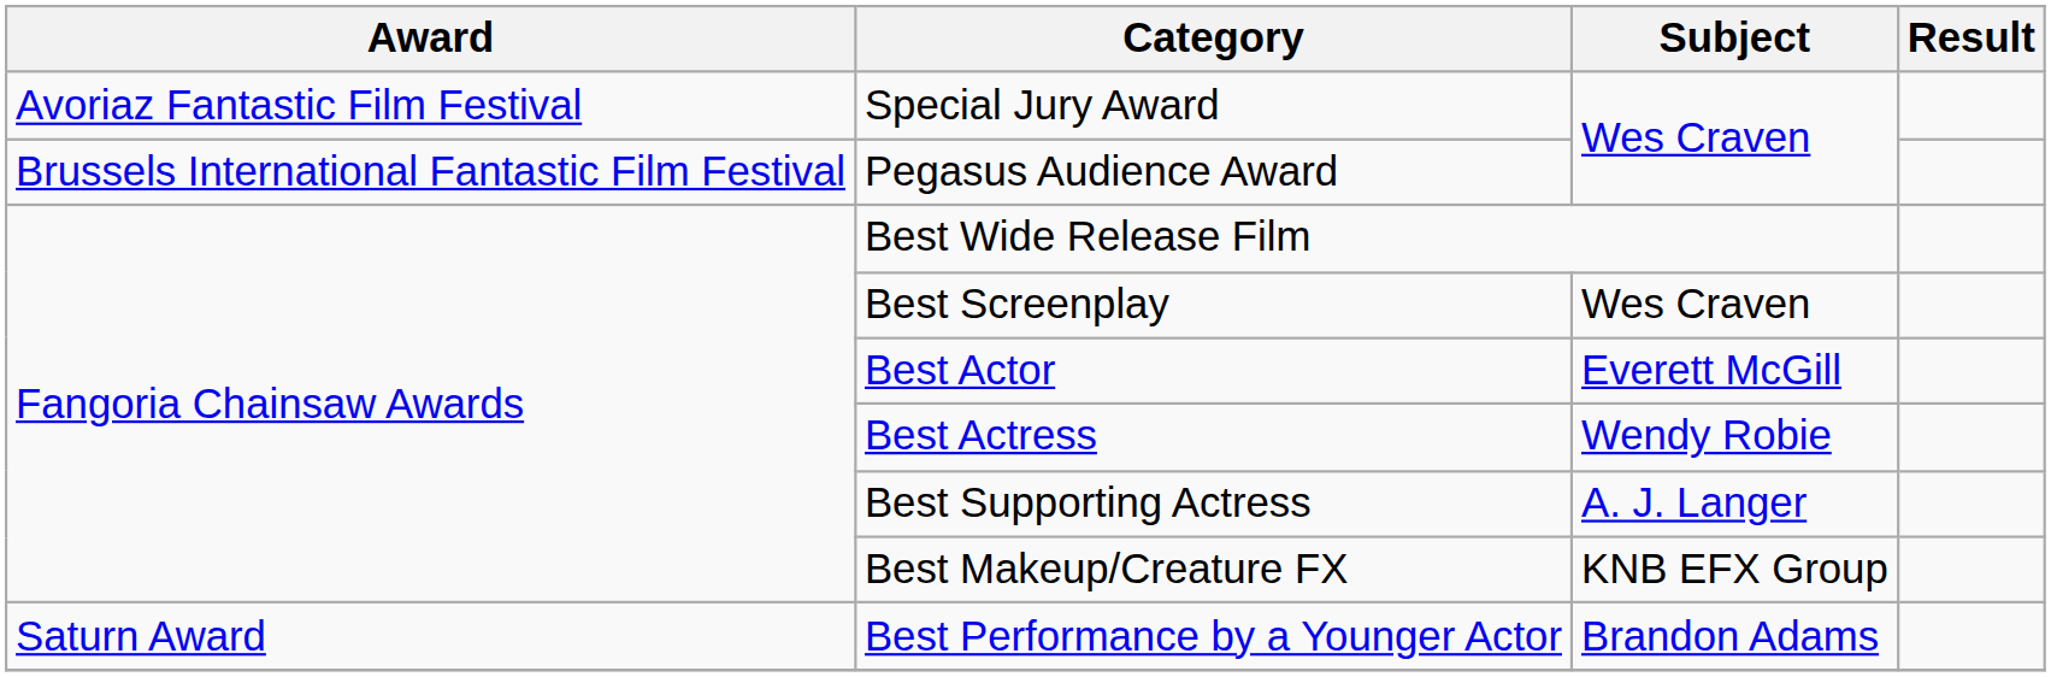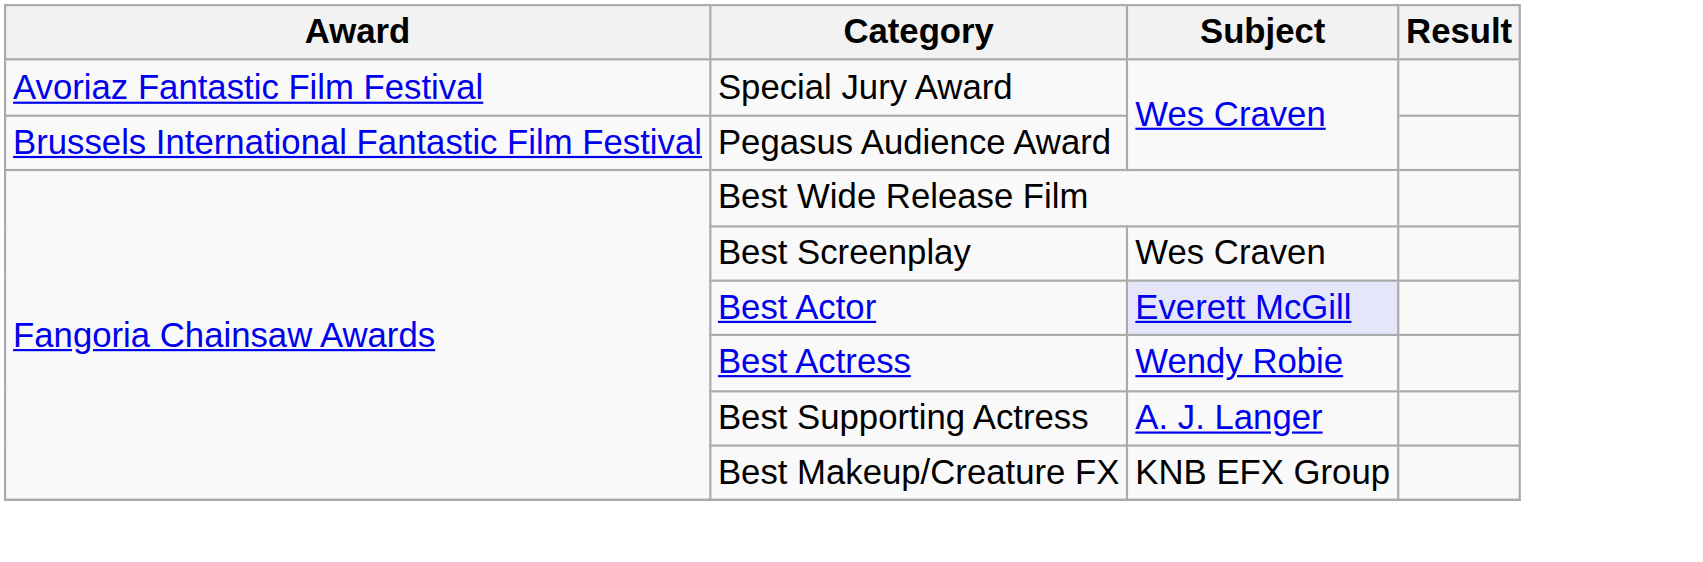 <table class="wikitable">
 <tr>
 <th>Award</th>
 <th>Category</th>
 <th>Subject</th>
 <th>Result</th>
 </tr>
 <tr>
 <td><a href='#'>Avoriaz Fantastic Film Festival</a></td>
 <td>Special Jury Award</td>
 <td rowspan=2><a href='#'>Wes Craven</a></td>
 <td></td>
 </tr>
 <tr>
 <td><a href='#'>Brussels International Fantastic Film Festival</a></td>
 <td>Pegasus Audience Award</td>
 <td></td>
 </tr>
 <tr>
 <td rowspan=6><a href='#'>Fangoria Chainsaw Awards</a></td>
 <td colspan=2>Best Wide Release Film</td>
 <td></td>
 </tr>
 <tr>
 <td>Best Screenplay</td>
 <td>Wes Craven</td>
 <td></td>
 </tr>
 <tr>
 <td><a href='#'>Best Actor</a></td>
-<td><a href='#'>Everett McGill</a></td>
+<td style="background: lavender;"><a href='#'>Everett McGill</a></td>
 <td></td>
 </tr>
 <tr>
 <td><a href='#'>Best Actress</a></td>
 <td><a href='#'>Wendy Robie</a></td>
 <td></td>
 </tr>
 <tr>
 <td>Best Supporting Actress</td>
 <td><a href='#'>A. J. Langer</a></td>
 <td></td>
 </tr>
 <tr>
 <td>Best Makeup/Creature FX</td>
 <td>KNB EFX Group</td>
 <td></td>
 </tr>
 <tr>
-<td><a href='#'>Saturn Award</a></td>
-<td><a href='#'>Best Performance by a Younger Actor</a></td>
-<td><a href='#'>Brandon Adams</a></td>
-<td></td>
-</tr>
-<tr>
 </tr>
 </table>
